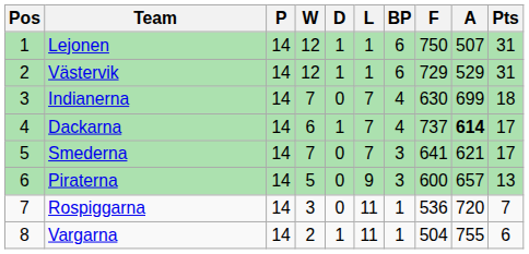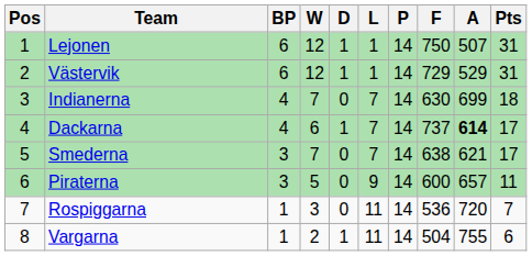 <table class="wikitable" style="font-size: 100%">
 <tr>
 <th width=20>Pos</th>
 <th width=200>Team</th>
-<th width=20>P</th>
+<th width=20>BP</th>
 <th width=20>W</th>
 <th width=20>D</th>
 <th width=20>L</th>
-<th width=20>BP</th>
+<th width=20>P</th>
 <th width=20>F</th>
 <th width=20>A</th>
 <th width=20>Pts</th>
 </tr>
 <tr align=center style="background:#ACE1AF;">
 <td>1</td>
 <td align="left"><a href='#'>Lejonen</a></td>
-<td>14</td>
+<td>6</td>
 <td>12</td>
 <td>1</td>
 <td>1</td>
-<td>6</td>
+<td>14</td>
 <td>750</td>
 <td>507</td>
 <td>31</td>
 </tr>
 <tr align=center style="background:#ACE1AF;">
 <td>2</td>
 <td align="left"><a href='#'>Västervik</a></td>
-<td>14</td>
+<td>6</td>
 <td>12</td>
 <td>1</td>
 <td>1</td>
-<td>6</td>
+<td>14</td>
 <td>729</td>
 <td>529</td>
 <td>31</td>
 </tr>
 <tr align=center style="background:#ACE1AF;">
 <td>3</td>
 <td align="left"><a href='#'>Indianerna</a></td>
-<td>14</td>
+<td>4</td>
 <td>7</td>
 <td>0</td>
 <td>7</td>
-<td>4</td>
+<td>14</td>
 <td>630</td>
 <td>699</td>
 <td>18</td>
 </tr>
 <tr align=center style="background:#ACE1AF;">
 <td>4</td>
 <td align="left"><a href='#'>Dackarna</a></td>
-<td>14</td>
+<td>4</td>
 <td>6</td>
 <td>1</td>
 <td>7</td>
-<td>4</td>
+<td>14</td>
 <td>737</td>
 <td><strong>614</strong></td>
 <td>17</td>
 </tr>
 <tr align=center style="background:#ACE1AF;">
 <td>5</td>
 <td align="left"><a href='#'>Smederna</a></td>
-<td>14</td>
+<td>3</td>
 <td>7</td>
 <td>0</td>
 <td>7</td>
-<td>3</td>
-<td>641</td>
+<td>14</td>
+<td>638</td>
 <td>621</td>
 <td>17</td>
 </tr>
 <tr align=center style="background:#ACE1AF;">
 <td>6</td>
 <td align="left"><a href='#'>Piraterna</a></td>
-<td>14</td>
+<td>3</td>
 <td>5</td>
 <td>0</td>
 <td>9</td>
-<td>3</td>
+<td>14</td>
 <td>600</td>
 <td>657</td>
-<td>13</td>
+<td>11</td>
 </tr>
 <tr align=center>
 <td>7</td>
 <td align="left"><a href='#'>Rospiggarna</a></td>
-<td>14</td>
+<td>1</td>
 <td>3</td>
 <td>0</td>
 <td>11</td>
-<td>1</td>
+<td>14</td>
 <td>536</td>
 <td>720</td>
 <td>7</td>
 </tr>
 <tr align=center>
 <td>8</td>
 <td align="left"><a href='#'>Vargarna</a></td>
-<td>14</td>
+<td>1</td>
 <td>2</td>
 <td>1</td>
 <td>11</td>
-<td>1</td>
+<td>14</td>
 <td>504</td>
 <td>755</td>
 <td>6</td>
 </tr>
 </table>
